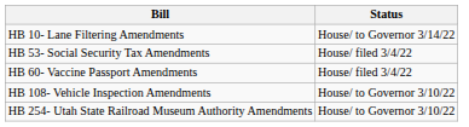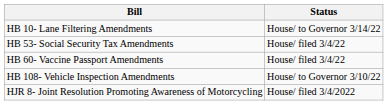 <table class="wikitable">
 <tr>
 <th>Bill</th>
 <th>Status</th>
 </tr>
 <tr>
 <td>HB 10- Lane Filtering Amendments</td>
 <td>House/ to Governor 3/14/22</td>
 </tr>
 <tr>
 <td>HB 53- Social Security Tax Amendments</td>
 <td>House/ filed 3/4/22</td>
 </tr>
 <tr>
 <td>HB 60- Vaccine Passport Amendments</td>
 <td>House/ filed 3/4/22</td>
 </tr>
 <tr>
 <td>HB 108- Vehicle Inspection Amendments</td>
 <td>House/ to Governor 3/10/22</td>
 </tr>
 <tr>
-<td>HB 254- Utah State Railroad Museum Authority Amendments</td>
-<td>House/ to Governor 3/10/22</td>
+<td>HJR 8- Joint Resolution Promoting Awareness of Motorcycling</td>
+<td>House/ filed 3/4/2022</td>
 </tr>
 </table>
